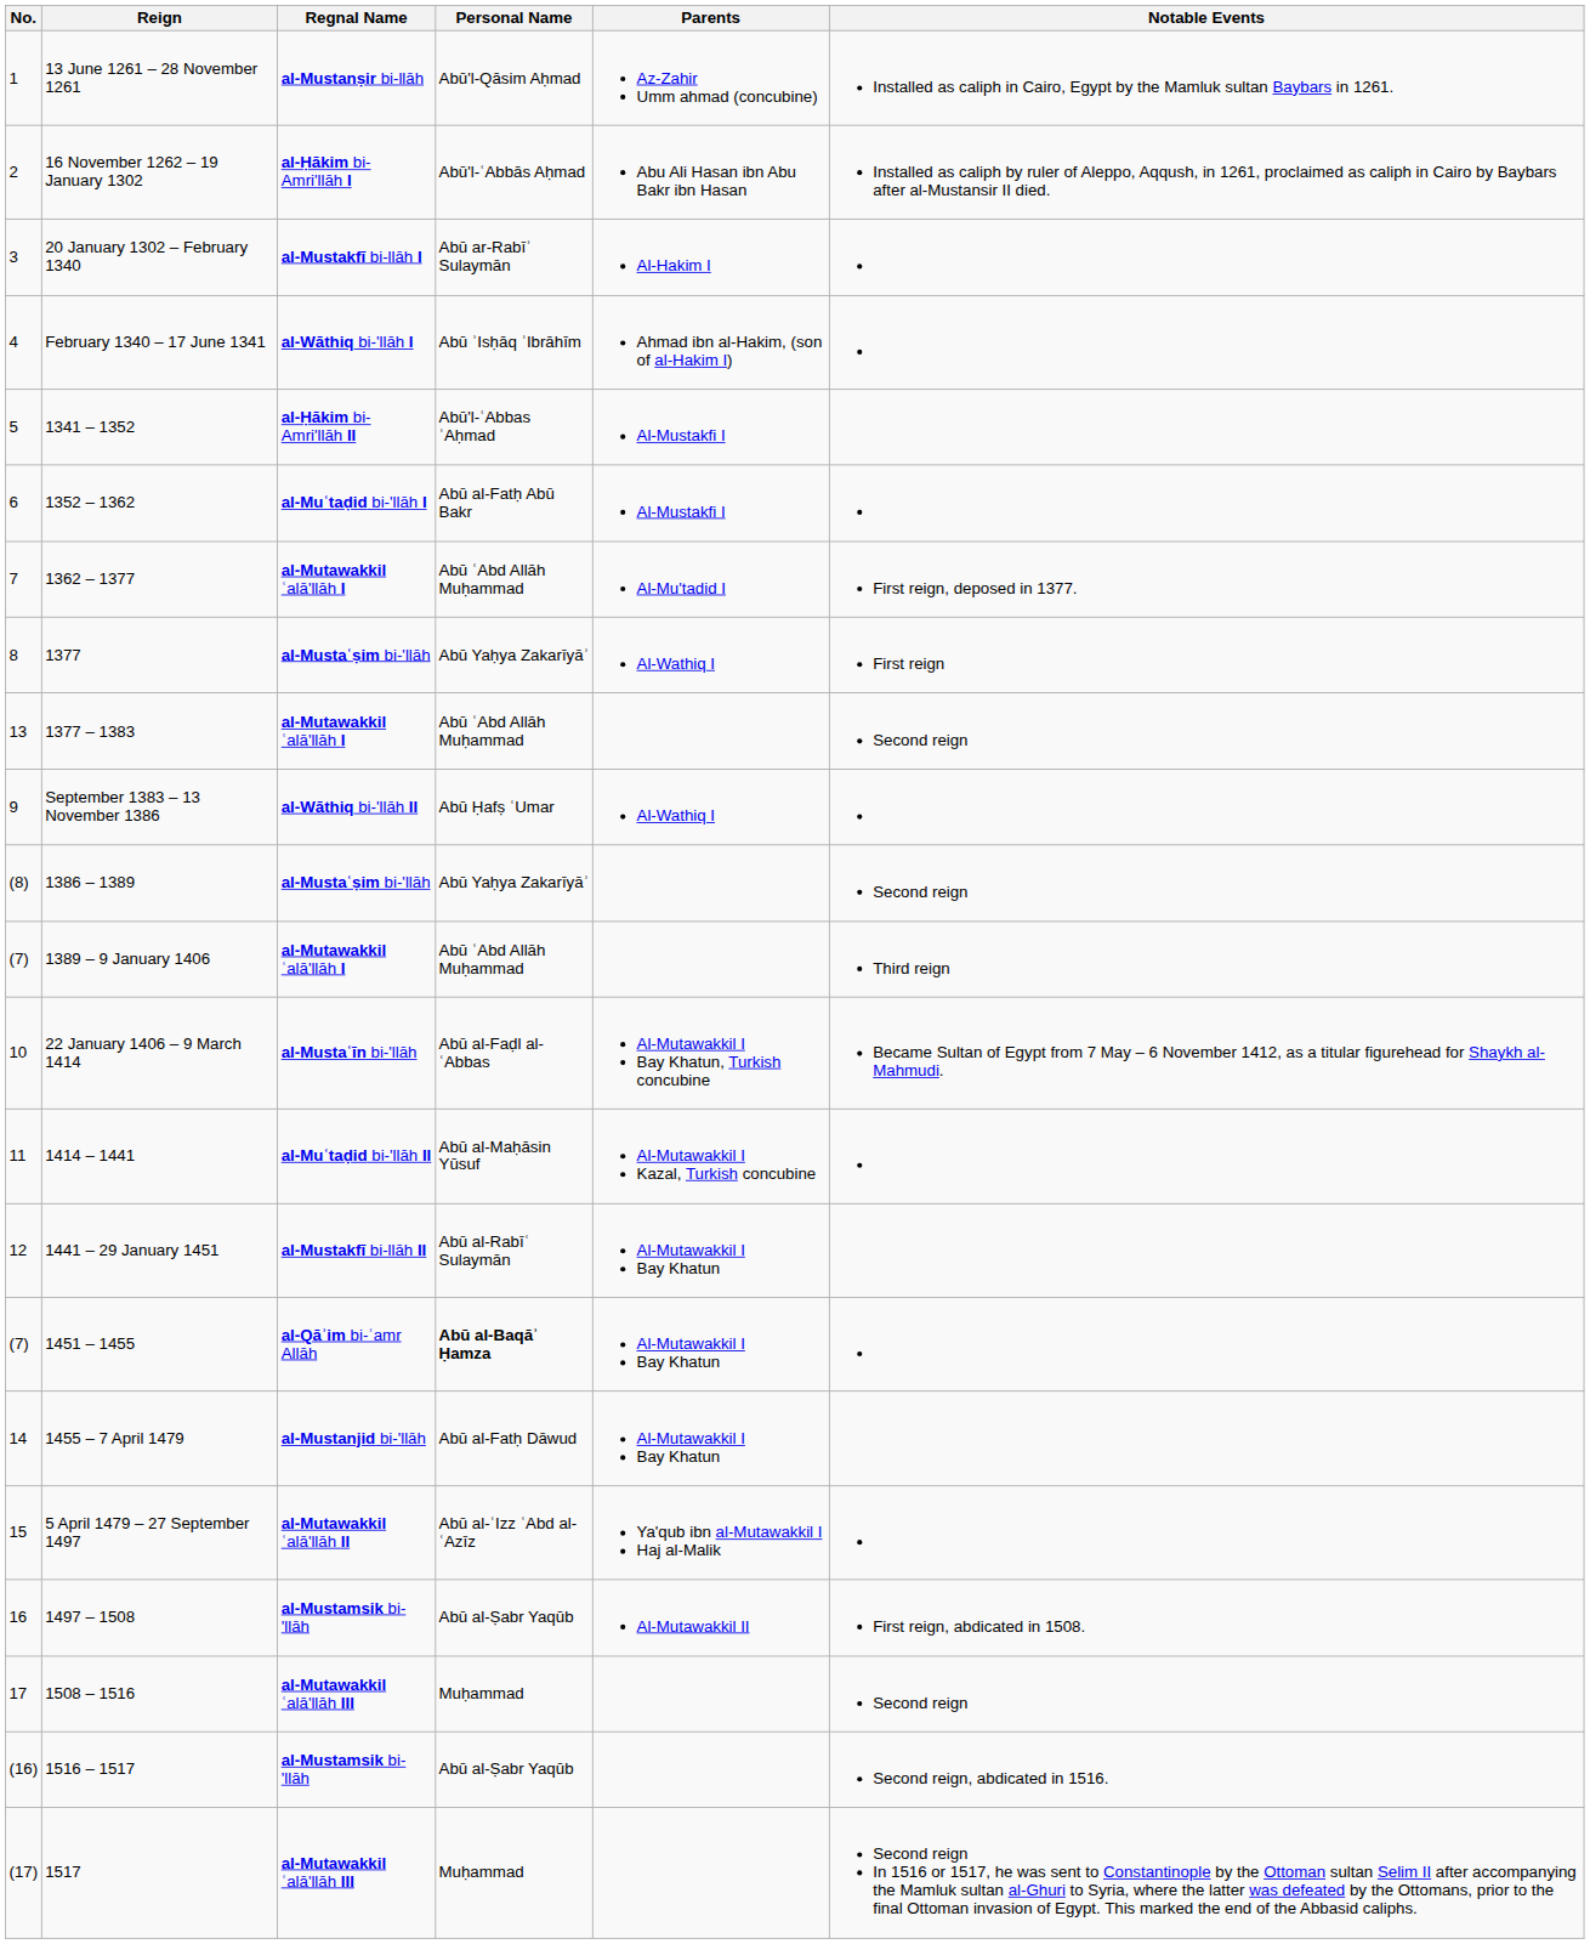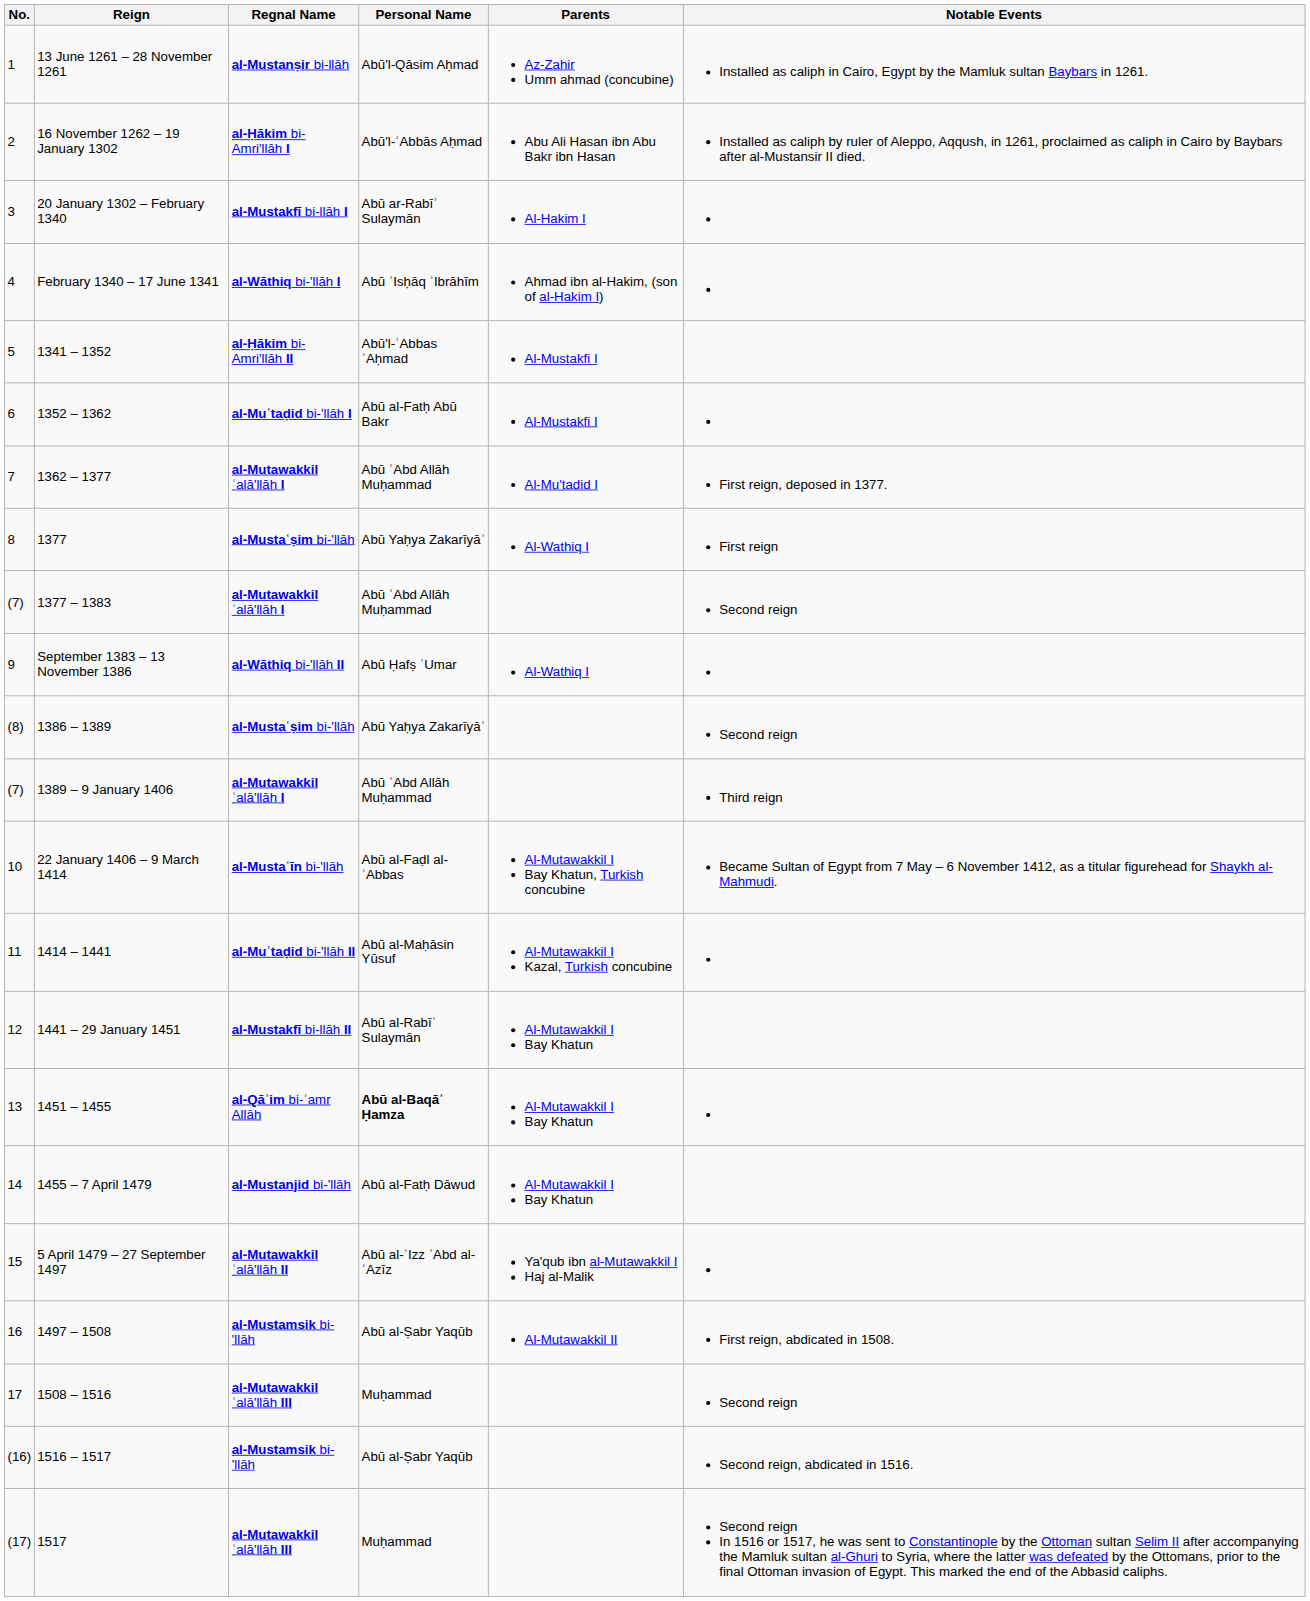 <table class="wikitable">
 <tr>
 <th width=2%>No.</th>
 <th width=15%>Reign</th>
 <th width=10%>Regnal Name</th>
 <th width=10%>Personal Name</th>
 <th width=15%>Parents</th>
 <th width=48%>Notable Events</th>
 </tr>
 <tr>
 <td>1</td>
 <td>13 June 1261 – 28 November 1261</td>
 <td><a href='#'><strong>al-Mustanṣir</strong> bi-llāh</a></td>
 <td>Abū'l-Qāsim Aḥmad</td>
 <td><br><ul><li><a href='#'>Az-Zahir</a></li><li>Umm ahmad (concubine)</li></ul></td>
 <td><br><ul><li>Installed as caliph in Cairo, Egypt by the Mamluk sultan <a href='#'>Baybars</a> in 1261.</li></ul></td>
 </tr>
 <tr>
 <td>2</td>
 <td>16 November 1262 – 19 January 1302</td>
 <td><a href='#'><strong>al-Ḥākim</strong> bi-Amri'llāh <strong>I</strong></a></td>
 <td>Abū'l-ʿAbbās Aḥmad</td>
 <td><br><ul><li>Abu Ali Hasan ibn Abu Bakr ibn Hasan</li></ul></td>
 <td><br><ul><li>Installed as caliph by ruler of Aleppo, Aqqush, in 1261, proclaimed as caliph in Cairo by Baybars after al-Mustansir II died.</li></ul></td>
 </tr>
 <tr>
 <td>3</td>
 <td>20 January 1302 – February 1340</td>
 <td><a href='#'><strong>al-Mustakfī</strong> bi-llāh <strong>I</strong></a></td>
 <td>Abū ar-Rabīʾ Sulaymān</td>
 <td><br><ul><li><a href='#'>Al-Hakim I</a></li></ul></td>
 <td><br><ul><li></li></ul></td>
 </tr>
 <tr>
 <td>4</td>
 <td>February 1340 – 17 June 1341</td>
 <td><a href='#'><strong>al-Wāthiq</strong> bi-'llāh <strong>I</strong></a></td>
 <td>Abū ʾIsḥāq ʾIbrāhīm</td>
 <td><br><ul><li>Ahmad ibn al-Hakim, (son of <a href='#'>al-Hakim I</a>)</li></ul></td>
 <td><br><ul><li></li></ul></td>
 </tr>
 <tr>
 <td>5</td>
 <td>1341 – 1352</td>
 <td><a href='#'><strong>al-Ḥākim</strong> bi-Amri'llāh <strong>II</strong></a></td>
 <td>Abū'l-ʿAbbas ʾAḥmad</td>
 <td><br><ul><li><a href='#'>Al-Mustakfi I</a></li></ul></td>
 </tr>
 <tr>
 <td>6</td>
 <td>1352 – 1362</td>
 <td><a href='#'><strong>al-Muʿtaḍid</strong> bi-'llāh <strong>I</strong></a></td>
 <td>Abū al-Fatḥ Abū Bakr</td>
 <td><br><ul><li><a href='#'>Al-Mustakfi I</a></li></ul></td>
 <td><br><ul><li></li></ul></td>
 </tr>
 <tr>
 <td>7</td>
 <td>1362 – 1377</td>
 <td><a href='#'><strong>al-Mutawakkil</strong> ʿalā'llāh <strong>I</strong></a></td>
 <td>Abū ʿAbd Allāh Muḥammad</td>
 <td><br><ul><li><a href='#'>Al-Mu'tadid I</a></li></ul></td>
 <td><br><ul><li>First reign, deposed in 1377.</li></ul></td>
 </tr>
 <tr>
 <td>8</td>
 <td>1377</td>
 <td><a href='#'><strong>al-Mustaʿṣim</strong> bi-'llāh</a></td>
 <td>Abū Yaḥya Zakarīyāʾ</td>
 <td><br><ul><li><a href='#'>Al-Wathiq I</a></li></ul></td>
 <td><br><ul><li>First reign</li></ul></td>
 </tr>
 <tr>
-<td>13</td>
+<td>(7)</td>
 <td>1377 – 1383</td>
 <td><a href='#'><strong>al-Mutawakkil</strong> ʿalā'llāh <strong>I</strong></a></td>
 <td>Abū ʿAbd Allāh Muḥammad</td>
 <td></td>
 <td><br><ul><li>Second reign</li></ul></td>
 </tr>
 <tr>
 <td>9</td>
 <td>September 1383 – 13 November 1386</td>
 <td><a href='#'><strong>al-Wāthiq</strong> bi-'llāh <strong>II</strong></a></td>
 <td>Abū Ḥafṣ ʿUmar</td>
 <td><br><ul><li><a href='#'>Al-Wathiq I</a></li></ul></td>
 <td><br><ul><li></li></ul></td>
 </tr>
 <tr>
 <td>(8)</td>
 <td>1386 – 1389</td>
 <td><a href='#'><strong>al-Mustaʿṣim</strong> bi-'llāh</a></td>
 <td>Abū Yaḥya Zakarīyāʾ</td>
 <td></td>
 <td><br><ul><li>Second reign</li></ul></td>
 </tr>
 <tr>
 <td>(7)</td>
 <td>1389 – 9 January 1406</td>
 <td><a href='#'><strong>al-Mutawakkil</strong> ʿalā'llāh <strong>I</strong></a></td>
 <td>Abū ʿAbd Allāh Muḥammad</td>
 <td></td>
 <td><br><ul><li>Third reign</li></ul></td>
 </tr>
 <tr>
 <td>10</td>
 <td>22 January 1406 – 9 March 1414</td>
 <td><a href='#'><strong>al-Mustaʿīn</strong> bi-'llāh</a></td>
 <td>Abū al-Faḍl al-ʿAbbas</td>
 <td><br><ul><li><a href='#'>Al-Mutawakkil I</a></li><li>Bay Khatun, <a href='#'>Turkish</a> concubine</li></ul></td>
 <td><br><ul><li>Became Sultan of Egypt from 7 May – 6 November 1412, as a titular figurehead for <a href='#'>Shaykh al-Mahmudi</a>.</li></ul></td>
 </tr>
 <tr>
 <td>11</td>
 <td>1414 – 1441</td>
 <td><a href='#'><strong>al-Muʿtaḍid</strong> bi-'llāh <strong>II</strong></a></td>
 <td>Abū al-Maḥāsin Yūsuf</td>
 <td><br><ul><li><a href='#'>Al-Mutawakkil I</a></li><li>Kazal, <a href='#'>Turkish</a> concubine</li></ul></td>
 <td><br><ul><li></li></ul></td>
 </tr>
 <tr>
 <td>12</td>
 <td>1441 – 29 January 1451</td>
 <td><a href='#'><strong>al-Mustakfī</strong> bi-llāh <strong>II</strong></a></td>
 <td>Abū al-Rabīʿ Sulaymān</td>
 <td><br><ul><li><a href='#'>Al-Mutawakkil I</a></li><li>Bay Khatun</li></ul></td>
 </tr>
 <tr>
-<td>(7)</td>
+<td>13</td>
 <td>1451 – 1455</td>
 <td><a href='#'><strong>al-Qāʾim</strong> bi-ʾamr Allāh</a></td>
 <td><strong>Abū al-Baqāʾ Ḥamza</strong></td>
 <td><br><ul><li><a href='#'>Al-Mutawakkil I</a></li><li>Bay Khatun</li></ul></td>
 <td><br><ul><li></li></ul></td>
 </tr>
 <tr>
 <td>14</td>
 <td>1455 – 7 April 1479</td>
 <td><a href='#'><strong>al-Mustanjid</strong> bi-'llāh</a></td>
 <td>Abū al-Fatḥ Dāwud</td>
 <td><br><ul><li><a href='#'>Al-Mutawakkil I</a></li><li>Bay Khatun</li></ul></td>
 </tr>
 <tr>
 <td>15</td>
 <td>5 April 1479 – 27 September 1497</td>
 <td><a href='#'><strong>al-Mutawakkil</strong> ʿalā'llāh <strong>II</strong></a></td>
 <td>Abū al-ʿIzz ʿAbd al-ʿAzīz</td>
 <td><br><ul><li>Ya'qub ibn <a href='#'>al-Mutawakkil I</a></li><li>Haj al-Malik</li></ul></td>
 <td><br><ul><li></li></ul></td>
 </tr>
 <tr>
 <td>16</td>
 <td>1497 – 1508</td>
 <td><a href='#'><strong>al-Mustamsik</strong> bi-'llāh</a></td>
 <td>Abū al-Ṣabr Yaqūb</td>
 <td><br><ul><li><a href='#'>Al-Mutawakkil II</a></li></ul></td>
 <td><br><ul><li>First reign, abdicated in 1508.</li></ul></td>
 </tr>
 <tr>
 <td>17</td>
 <td>1508 – 1516</td>
 <td><a href='#'><strong>al-Mutawakkil</strong> ʿalā'llāh <strong>III</strong></a></td>
 <td>Muḥammad</td>
 <td></td>
 <td><br><ul><li>Second reign</li></ul></td>
 </tr>
 <tr>
 <td>(16)</td>
 <td>1516 – 1517</td>
 <td><a href='#'><strong>al-Mustamsik</strong> bi-'llāh</a></td>
 <td>Abū al-Ṣabr Yaqūb</td>
 <td></td>
 <td><br><ul><li>Second reign, abdicated in 1516.</li></ul></td>
 </tr>
 <tr>
 <td>(17)</td>
 <td>1517</td>
 <td><a href='#'><strong>al-Mutawakkil</strong> ʿalā'llāh <strong>III</strong></a></td>
 <td>Muḥammad</td>
 <td></td>
 <td><br><ul><li>Second reign</li><li>In 1516 or 1517, he was sent to <a href='#'>Constantinople</a> by the <a href='#'>Ottoman</a> sultan <a href='#'>Selim II</a> after accompanying the Mamluk sultan <a href='#'>al-Ghuri</a> to Syria, where the latter <a href='#'>was defeated</a> by the Ottomans, prior to the final Ottoman invasion of Egypt. This marked the end of the Abbasid caliphs.</li></ul></td>
 </tr>
 </table>
